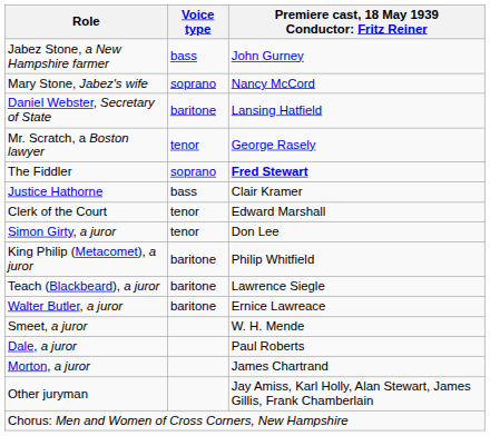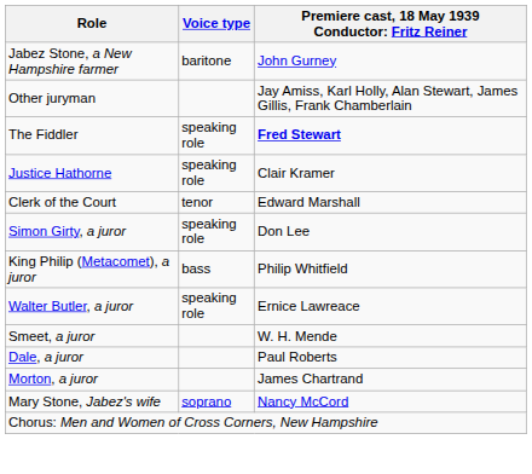 <table class="wikitable">
 <tr>
 <th>Role</th>
 <th><a href='#'>Voice type</a></th>
 <th>Premiere cast, 18 May 1939<br>Conductor: <a href='#'>Fritz Reiner</a></th>
 </tr>
 <tr>
 <td>Jabez Stone, <em>a New Hampshire farmer</em></td>
-<td><a href='#'>bass</a></td>
+<td>baritone</td>
 <td><a href='#'>John Gurney</a></td>
 </tr>
 <tr>
-<td>Mary Stone, <em>Jabez's wife</em></td>
-<td><a href='#'>soprano</a></td>
-<td><a href='#'>Nancy McCord</a></td>
-</tr>
-<tr>
-<td><a href='#'>Daniel Webster</a>, <em>Secretary of State</em></td>
-<td><a href='#'>baritone</a></td>
-<td><a href='#'>Lansing Hatfield</a></td>
-</tr>
-<tr>
-<td>Mr. Scratch, a <em>Boston lawyer</em></td>
-<td><a href='#'>tenor</a></td>
-<td><a href='#'>George Rasely</a></td>
+<td>Other juryman</td>
+<td></td>
+<td>Jay Amiss, Karl Holly, Alan Stewart, James Gillis, Frank Chamberlain</td>
 </tr>
 <tr>
 <td>The Fiddler</td>
-<td><a href='#'>soprano</a></td>
+<td>speaking role</td>
 <td><strong><a href='#'>Fred Stewart</a></strong></td>
 </tr>
 <tr>
 <td><a href='#'>Justice Hathorne</a></td>
-<td>bass</td>
+<td>speaking role</td>
 <td>Clair Kramer</td>
 </tr>
 <tr>
 <td>Clerk of the Court</td>
 <td>tenor</td>
 <td>Edward Marshall</td>
 </tr>
 <tr>
 <td><a href='#'>Simon Girty</a>, <em>a juror</em></td>
-<td>tenor</td>
+<td>speaking role</td>
 <td>Don Lee</td>
 </tr>
 <tr>
 <td>King Philip (<a href='#'>Metacomet</a>), <em>a juror</em></td>
-<td>baritone</td>
+<td>bass</td>
 <td>Philip Whitfield</td>
 </tr>
 <tr>
-<td>Teach (<a href='#'>Blackbeard</a>), <em>a juror</em></td>
-<td>baritone</td>
-<td>Lawrence Siegle</td>
-</tr>
-<tr>
 <td><a href='#'>Walter Butler</a>, <em>a juror</em></td>
-<td>baritone</td>
+<td>speaking role</td>
 <td>Ernice Lawreace</td>
 </tr>
 <tr>
 <td>Smeet, <em>a juror</em></td>
 <td></td>
 <td>W. H. Mende</td>
 </tr>
 <tr>
 <td><a href='#'>Dale</a>, <em>a juror</em></td>
 <td></td>
 <td>Paul Roberts</td>
 </tr>
 <tr>
 <td><a href='#'>Morton</a>, <em>a juror</em></td>
 <td></td>
 <td>James Chartrand</td>
 </tr>
 <tr>
-<td>Other juryman</td>
-<td></td>
-<td>Jay Amiss, Karl Holly, Alan Stewart, James Gillis, Frank Chamberlain</td>
+<td>Mary Stone, <em>Jabez's wife</em></td>
+<td><a href='#'>soprano</a></td>
+<td><a href='#'>Nancy McCord</a></td>
 </tr>
 <tr>
 <td colspan="3">Chorus: <em>Men and Women of Cross Corners, New Hampshire</em></td>
 </tr>
 </table>
